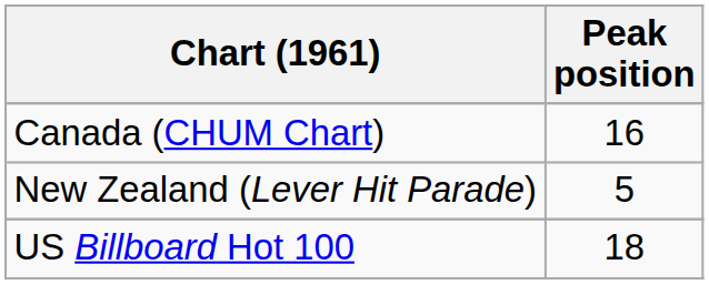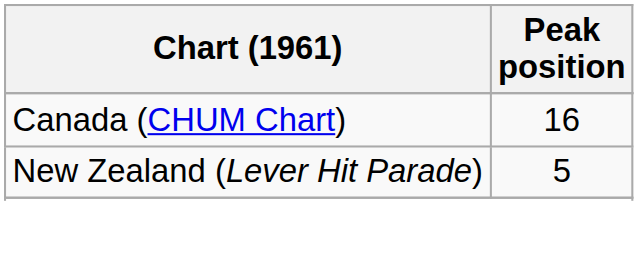 <table class="wikitable sortable">
 <tr>
 <th>Chart (1961)</th>
 <th>Peak<br>position</th>
 </tr>
 <tr>
 </tr>
 <tr>
 </tr>
 <tr>
 <td>Canada (<a href='#'>CHUM Chart</a>)</td>
 <td style="text-align:center;">16</td>
 </tr>
 <tr>
 <td>New Zealand (<em>Lever Hit Parade</em>)</td>
 <td style="text-align:center;">5</td>
 </tr>
 <tr>
 </tr>
 <tr>
 </tr>
 <tr>
-<td>US <a href='#'><em>Billboard</em> Hot 100</a></td>
-<td style="text-align:center;">18</td>
-</tr>
-<tr>
 </tr>
 <tr>
 </tr>
 </table>
